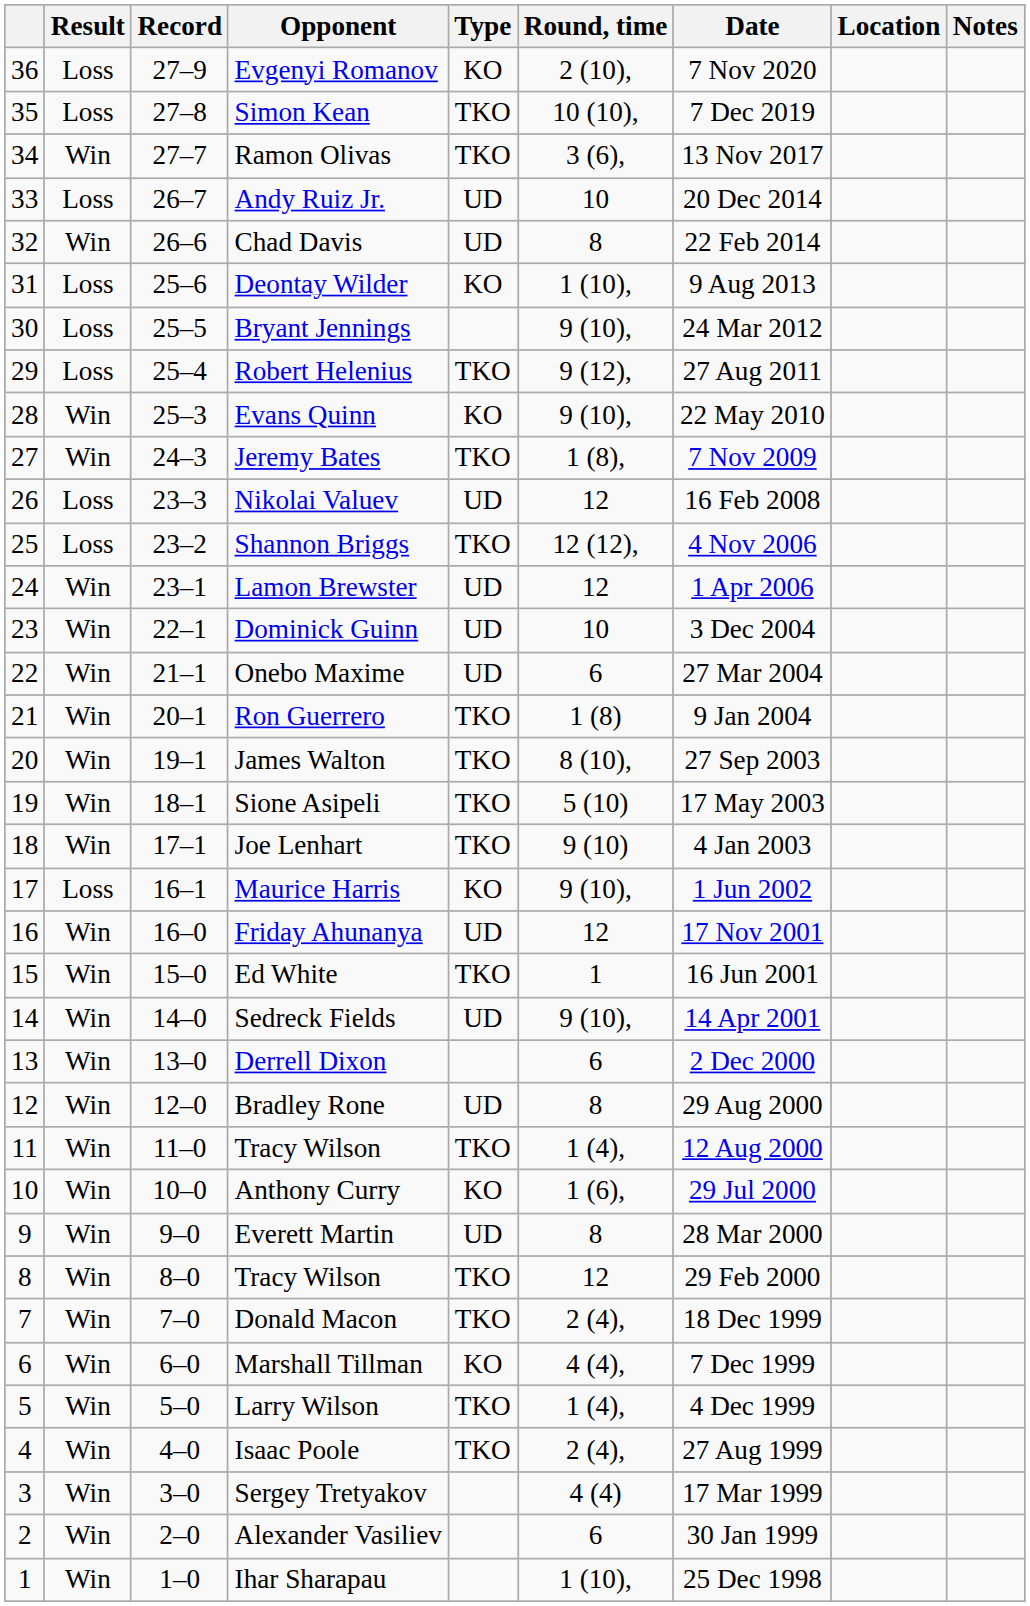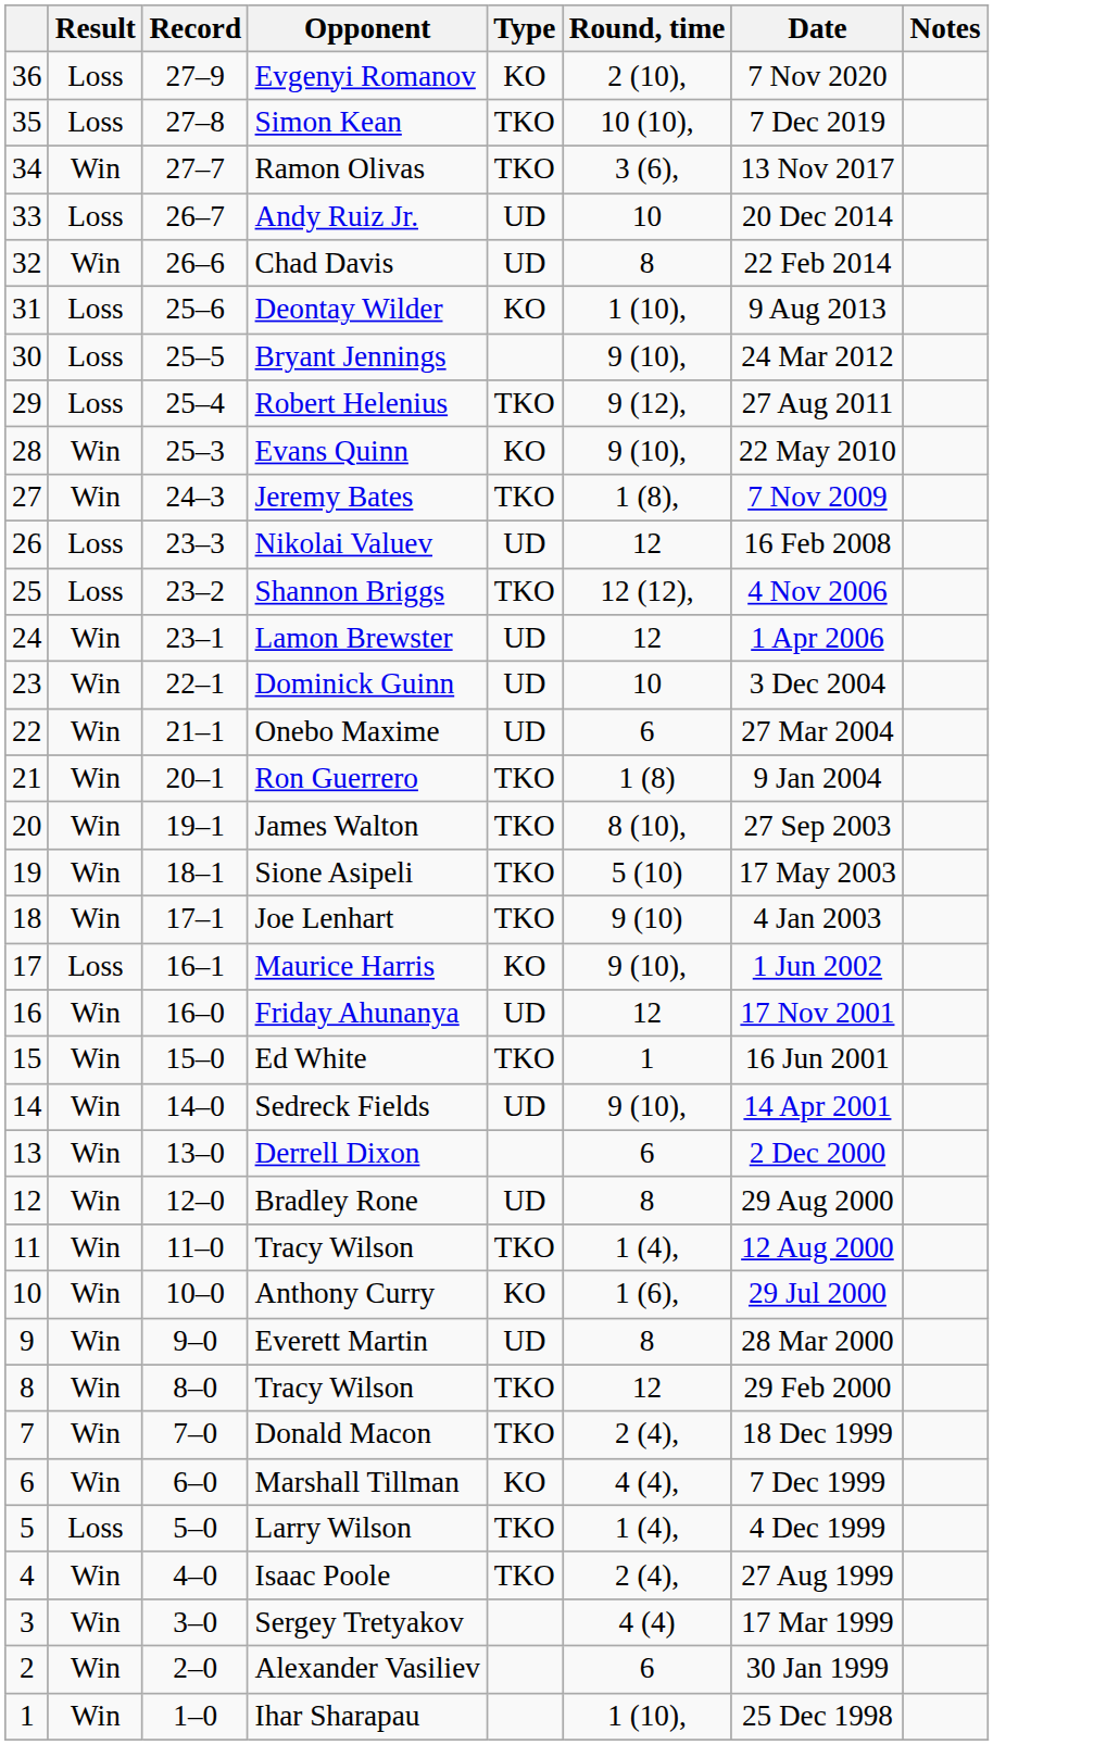 <table class="wikitable" style="text-align:center">
 <tr>
 <th></th>
 <th>Result</th>
 <th>Record</th>
 <th>Opponent</th>
 <th>Type</th>
 <th>Round, time</th>
 <th>Date</th>
-<th>Location</th>
 <th>Notes</th>
 </tr>
 <tr>
 <td>36</td>
 <td>Loss</td>
 <td>27–9</td>
 <td style="text-align:left;"><a href='#'>Evgenyi Romanov</a></td>
 <td>KO</td>
 <td>2 (10), </td>
 <td>7 Nov 2020</td>
 <td style="text-align:left;"></td>
-<td style="text-align:left;"></td>
 </tr>
 <tr>
 <td>35</td>
 <td>Loss</td>
 <td>27–8</td>
 <td style="text-align:left;"><a href='#'>Simon Kean</a></td>
 <td>TKO</td>
 <td>10 (10), </td>
 <td>7 Dec 2019</td>
 <td style="text-align:left;"></td>
-<td style="text-align:left;"></td>
 </tr>
 <tr>
 <td>34</td>
 <td>Win</td>
 <td>27–7</td>
 <td style="text-align:left;">Ramon Olivas</td>
 <td>TKO</td>
 <td>3 (6), </td>
 <td>13 Nov 2017</td>
-<td style="text-align:left;"></td>
 <td></td>
 </tr>
 <tr>
 <td>33</td>
 <td>Loss</td>
 <td>26–7</td>
 <td style="text-align:left;"><a href='#'>Andy Ruiz Jr.</a></td>
 <td>UD</td>
 <td>10</td>
 <td>20 Dec 2014</td>
 <td style="text-align:left;"></td>
-<td style="text-align:left;"></td>
 </tr>
 <tr>
 <td>32</td>
 <td>Win</td>
 <td>26–6</td>
 <td style="text-align:left;">Chad Davis</td>
 <td>UD</td>
 <td>8</td>
 <td>22 Feb 2014</td>
-<td style="text-align:left;"></td>
 <td></td>
 </tr>
 <tr>
 <td>31</td>
 <td>Loss</td>
 <td>25–6</td>
 <td style="text-align:left;"><a href='#'>Deontay Wilder</a></td>
 <td>KO</td>
 <td>1 (10), </td>
 <td>9 Aug 2013</td>
 <td style="text-align:left;"></td>
-<td style="text-align:left;"></td>
 </tr>
 <tr>
 <td>30</td>
 <td>Loss</td>
 <td>25–5</td>
 <td style="text-align:left;"><a href='#'>Bryant Jennings</a></td>
 <td></td>
 <td>9 (10), </td>
 <td>24 Mar 2012</td>
-<td style="text-align:left;"></td>
 <td></td>
 </tr>
 <tr>
 <td>29</td>
 <td>Loss</td>
 <td>25–4</td>
 <td style="text-align:left;"><a href='#'>Robert Helenius</a></td>
 <td>TKO</td>
 <td>9 (12), </td>
 <td>27 Aug 2011</td>
 <td style="text-align:left;"></td>
-<td style="text-align:left;"></td>
 </tr>
 <tr>
 <td>28</td>
 <td>Win</td>
 <td>25–3</td>
 <td style="text-align:left;"><a href='#'>Evans Quinn</a></td>
 <td>KO</td>
 <td>9 (10), </td>
 <td>22 May 2010</td>
-<td style="text-align:left;"></td>
 <td></td>
 </tr>
 <tr>
 <td>27</td>
 <td>Win</td>
 <td>24–3</td>
 <td style="text-align:left;"><a href='#'>Jeremy Bates</a></td>
 <td>TKO</td>
 <td>1 (8), </td>
 <td><a href='#'>7 Nov 2009</a></td>
-<td style="text-align:left;"></td>
 <td></td>
 </tr>
 <tr>
 <td>26</td>
 <td>Loss</td>
 <td>23–3</td>
 <td style="text-align:left;"><a href='#'>Nikolai Valuev</a></td>
 <td>UD</td>
 <td>12</td>
 <td>16 Feb 2008</td>
-<td style="text-align:left;"></td>
 <td></td>
 </tr>
 <tr>
 <td>25</td>
 <td>Loss</td>
 <td>23–2</td>
 <td style="text-align:left;"><a href='#'>Shannon Briggs</a></td>
 <td>TKO</td>
 <td>12 (12), </td>
 <td><a href='#'>4 Nov 2006</a></td>
 <td style="text-align:left;"></td>
-<td style="text-align:left;"></td>
 </tr>
 <tr>
 <td>24</td>
 <td>Win</td>
 <td>23–1</td>
 <td style="text-align:left;"><a href='#'>Lamon Brewster</a></td>
 <td>UD</td>
 <td>12</td>
 <td><a href='#'>1 Apr 2006</a></td>
 <td style="text-align:left;"></td>
-<td style="text-align:left;"></td>
 </tr>
 <tr>
 <td>23</td>
 <td>Win</td>
 <td>22–1</td>
 <td style="text-align:left;"><a href='#'>Dominick Guinn</a></td>
 <td>UD</td>
 <td>10</td>
 <td>3 Dec 2004</td>
-<td style="text-align:left;"></td>
 <td></td>
 </tr>
 <tr>
 <td>22</td>
 <td>Win</td>
 <td>21–1</td>
 <td style="text-align:left;">Onebo Maxime</td>
 <td>UD</td>
 <td>6</td>
 <td>27 Mar 2004</td>
-<td style="text-align:left;"></td>
 <td></td>
 </tr>
 <tr>
 <td>21</td>
 <td>Win</td>
 <td>20–1</td>
 <td style="text-align:left;"><a href='#'>Ron Guerrero</a></td>
 <td>TKO</td>
 <td>1 (8)</td>
 <td>9 Jan 2004</td>
-<td style="text-align:left;"></td>
 <td></td>
 </tr>
 <tr>
 <td>20</td>
 <td>Win</td>
 <td>19–1</td>
 <td style="text-align:left;">James Walton</td>
 <td>TKO</td>
 <td>8 (10), </td>
 <td>27 Sep 2003</td>
-<td style="text-align:left;"></td>
 <td></td>
 </tr>
 <tr>
 <td>19</td>
 <td>Win</td>
 <td>18–1</td>
 <td style="text-align:left;">Sione Asipeli</td>
 <td>TKO</td>
 <td>5 (10)</td>
 <td>17 May 2003</td>
-<td style="text-align:left;"></td>
 <td></td>
 </tr>
 <tr>
 <td>18</td>
 <td>Win</td>
 <td>17–1</td>
 <td style="text-align:left;">Joe Lenhart</td>
 <td>TKO</td>
 <td>9 (10)</td>
 <td>4 Jan 2003</td>
-<td style="text-align:left;"></td>
 <td></td>
 </tr>
 <tr>
 <td>17</td>
 <td>Loss</td>
 <td>16–1</td>
 <td style="text-align:left;"><a href='#'>Maurice Harris</a></td>
 <td>KO</td>
 <td>9 (10), </td>
 <td><a href='#'>1 Jun 2002</a></td>
-<td style="text-align:left;"></td>
 <td></td>
 </tr>
 <tr>
 <td>16</td>
 <td>Win</td>
 <td>16–0</td>
 <td style="text-align:left;"><a href='#'>Friday Ahunanya</a></td>
 <td>UD</td>
 <td>12</td>
 <td><a href='#'>17 Nov 2001</a></td>
 <td style="text-align:left;"></td>
-<td style="text-align:left;"></td>
 </tr>
 <tr>
 <td>15</td>
 <td>Win</td>
 <td>15–0</td>
 <td style="text-align:left;">Ed White</td>
 <td>TKO</td>
 <td>1</td>
 <td>16 Jun 2001</td>
-<td style="text-align:left;"></td>
 <td></td>
 </tr>
 <tr>
 <td>14</td>
 <td>Win</td>
 <td>14–0</td>
 <td style="text-align:left;">Sedreck Fields</td>
 <td>UD</td>
 <td>9 (10), </td>
 <td><a href='#'>14 Apr 2001</a></td>
-<td style="text-align:left;"></td>
 <td></td>
 </tr>
 <tr>
 <td>13</td>
 <td>Win</td>
 <td>13–0</td>
 <td style="text-align:left;"><a href='#'>Derrell Dixon</a></td>
 <td></td>
 <td>6</td>
 <td><a href='#'>2 Dec 2000</a></td>
-<td style="text-align:left;"></td>
 <td></td>
 </tr>
 <tr>
 <td>12</td>
 <td>Win</td>
 <td>12–0</td>
 <td style="text-align:left;">Bradley Rone</td>
 <td>UD</td>
 <td>8</td>
 <td>29 Aug 2000</td>
-<td style="text-align:left;"></td>
 <td></td>
 </tr>
 <tr>
 <td>11</td>
 <td>Win</td>
 <td>11–0</td>
 <td style="text-align:left;">Tracy Wilson</td>
 <td>TKO</td>
 <td>1 (4), </td>
 <td><a href='#'>12 Aug 2000</a></td>
-<td style="text-align:left;"></td>
 <td></td>
 </tr>
 <tr>
 <td>10</td>
 <td>Win</td>
 <td>10–0</td>
 <td style="text-align:left;">Anthony Curry</td>
 <td>KO</td>
 <td>1 (6), </td>
 <td><a href='#'>29 Jul 2000</a></td>
-<td style="text-align:left;"></td>
 <td></td>
 </tr>
 <tr>
 <td>9</td>
 <td>Win</td>
 <td>9–0</td>
 <td style="text-align:left;">Everett Martin</td>
 <td>UD</td>
 <td>8</td>
 <td>28 Mar 2000</td>
-<td style="text-align:left;"></td>
 <td></td>
 </tr>
 <tr>
 <td>8</td>
 <td>Win</td>
 <td>8–0</td>
 <td style="text-align:left;">Tracy Wilson</td>
 <td>TKO</td>
 <td>12</td>
 <td>29 Feb 2000</td>
-<td style="text-align:left;"></td>
 <td></td>
 </tr>
 <tr>
 <td>7</td>
 <td>Win</td>
 <td>7–0</td>
 <td style="text-align:left;">Donald Macon</td>
 <td>TKO</td>
 <td>2 (4), </td>
 <td>18 Dec 1999</td>
-<td style="text-align:left;"></td>
 <td></td>
 </tr>
 <tr>
 <td>6</td>
 <td>Win</td>
 <td>6–0</td>
 <td style="text-align:left;">Marshall Tillman</td>
 <td>KO</td>
 <td>4 (4), </td>
 <td>7 Dec 1999</td>
-<td style="text-align:left;"></td>
 <td></td>
 </tr>
 <tr>
 <td>5</td>
-<td>Win</td>
+<td>Loss</td>
 <td>5–0</td>
 <td style="text-align:left;">Larry Wilson</td>
 <td>TKO</td>
 <td>1 (4), </td>
 <td>4 Dec 1999</td>
-<td style="text-align:left;"></td>
 <td></td>
 </tr>
 <tr>
 <td>4</td>
 <td>Win</td>
 <td>4–0</td>
 <td style="text-align:left;">Isaac Poole</td>
 <td>TKO</td>
 <td>2 (4), </td>
 <td>27 Aug 1999</td>
-<td style="text-align:left;"></td>
 <td></td>
 </tr>
 <tr>
 <td>3</td>
 <td>Win</td>
 <td>3–0</td>
 <td style="text-align:left;">Sergey Tretyakov</td>
 <td></td>
 <td>4 (4)</td>
 <td>17 Mar 1999</td>
-<td style="text-align:left;"></td>
 <td></td>
 </tr>
 <tr>
 <td>2</td>
 <td>Win</td>
 <td>2–0</td>
 <td style="text-align:left;">Alexander Vasiliev</td>
 <td></td>
 <td>6</td>
 <td>30 Jan 1999</td>
-<td style="text-align:left;"></td>
 <td></td>
 </tr>
 <tr>
 <td>1</td>
 <td>Win</td>
 <td>1–0</td>
 <td style="text-align:left;">Ihar Sharapau</td>
 <td></td>
 <td>1 (10), </td>
 <td>25 Dec 1998</td>
 <td style="text-align:left;"></td>
-<td style="text-align:left;"></td>
 </tr>
 </table>
